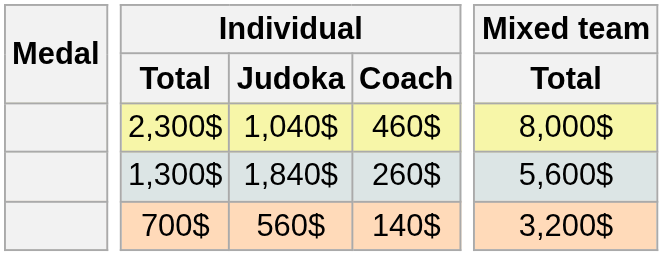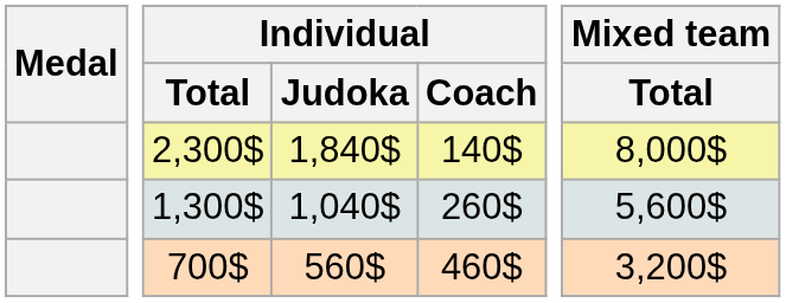 <table class=wikitable style="border: none; background: none; text-align:center;">
 <tr>
 <th rowspan=2>Medal</th>
 <td rowspan=5 style="width:1; border: none; background: none;"></td>
 <th colspan=3>Individual</th>
 <td rowspan=5 style="width:1; border: none; background: none;"></td>
 <th>Mixed team</th>
 </tr>
 <tr>
 <th>Total</th>
 <th>Judoka</th>
 <th>Coach</th>
 <th>Total</th>
 </tr>
 <tr bgcolor=F7F6A8>
 <th></th>
 <td>2,300$</td>
-<td>1,040$</td>
-<td>460$</td>
+<td>1,840$</td>
+<td>140$</td>
 <td>8,000$</td>
 </tr>
 <tr bgcolor=DCE5E5>
 <th></th>
 <td>1,300$</td>
-<td>1,840$</td>
+<td>1,040$</td>
 <td>260$</td>
 <td>5,600$</td>
 </tr>
 <tr bgcolor=FFDAB9>
 <th></th>
 <td>700$</td>
 <td>560$</td>
-<td>140$</td>
+<td>460$</td>
 <td>3,200$</td>
 </tr>
 </table>
